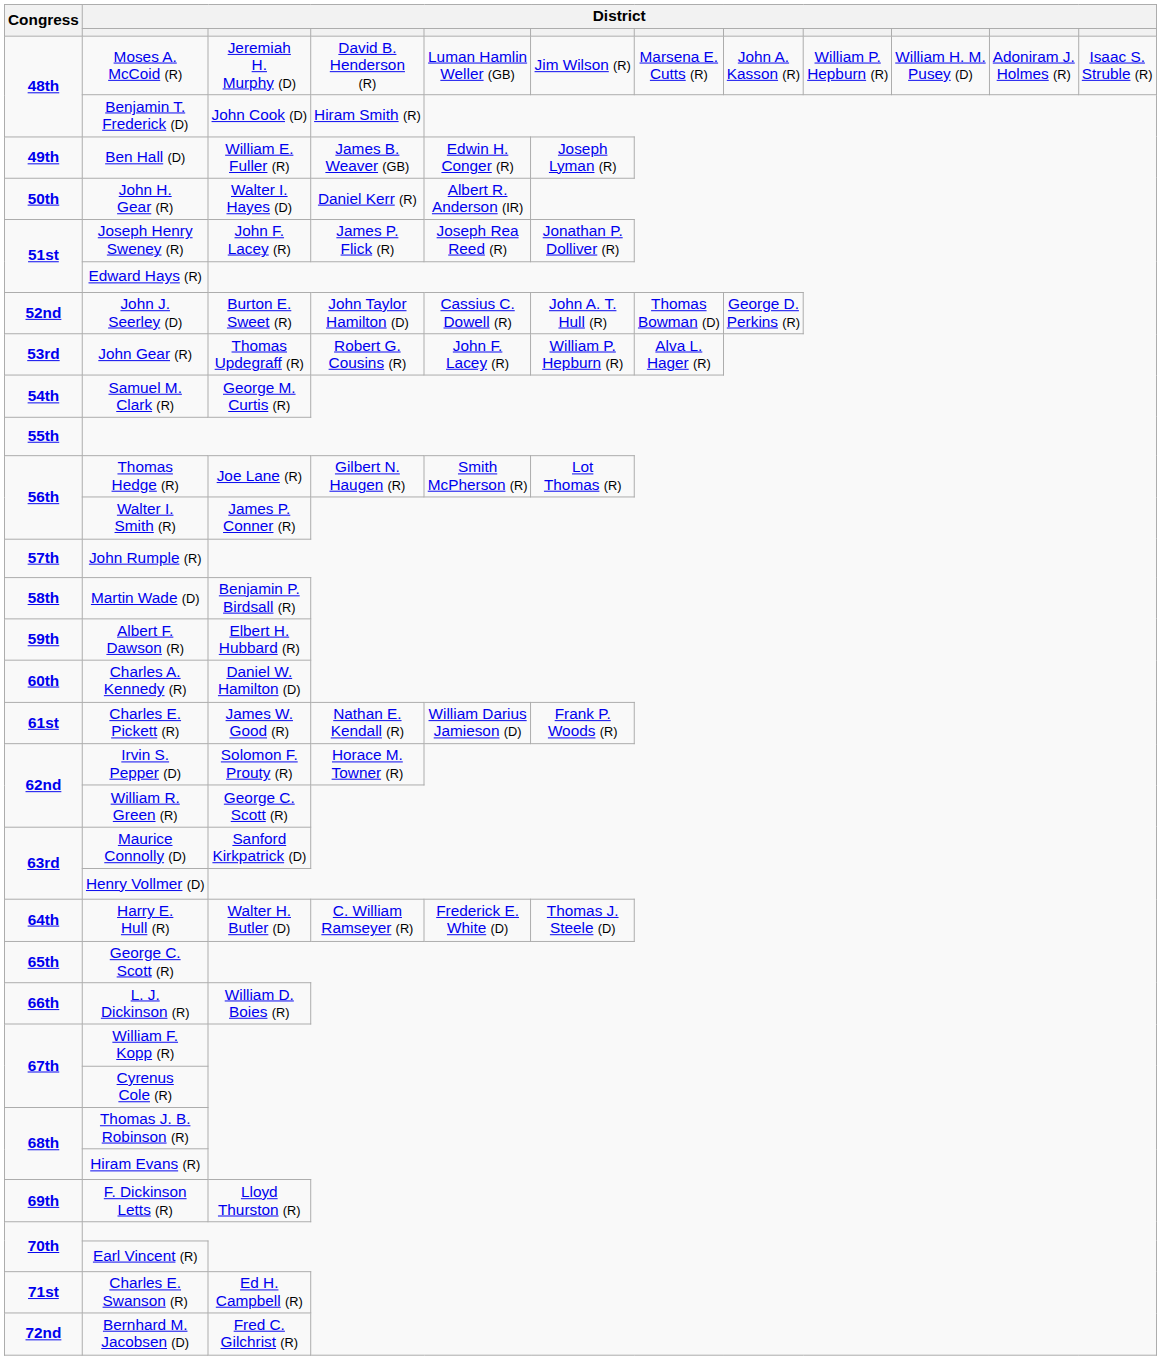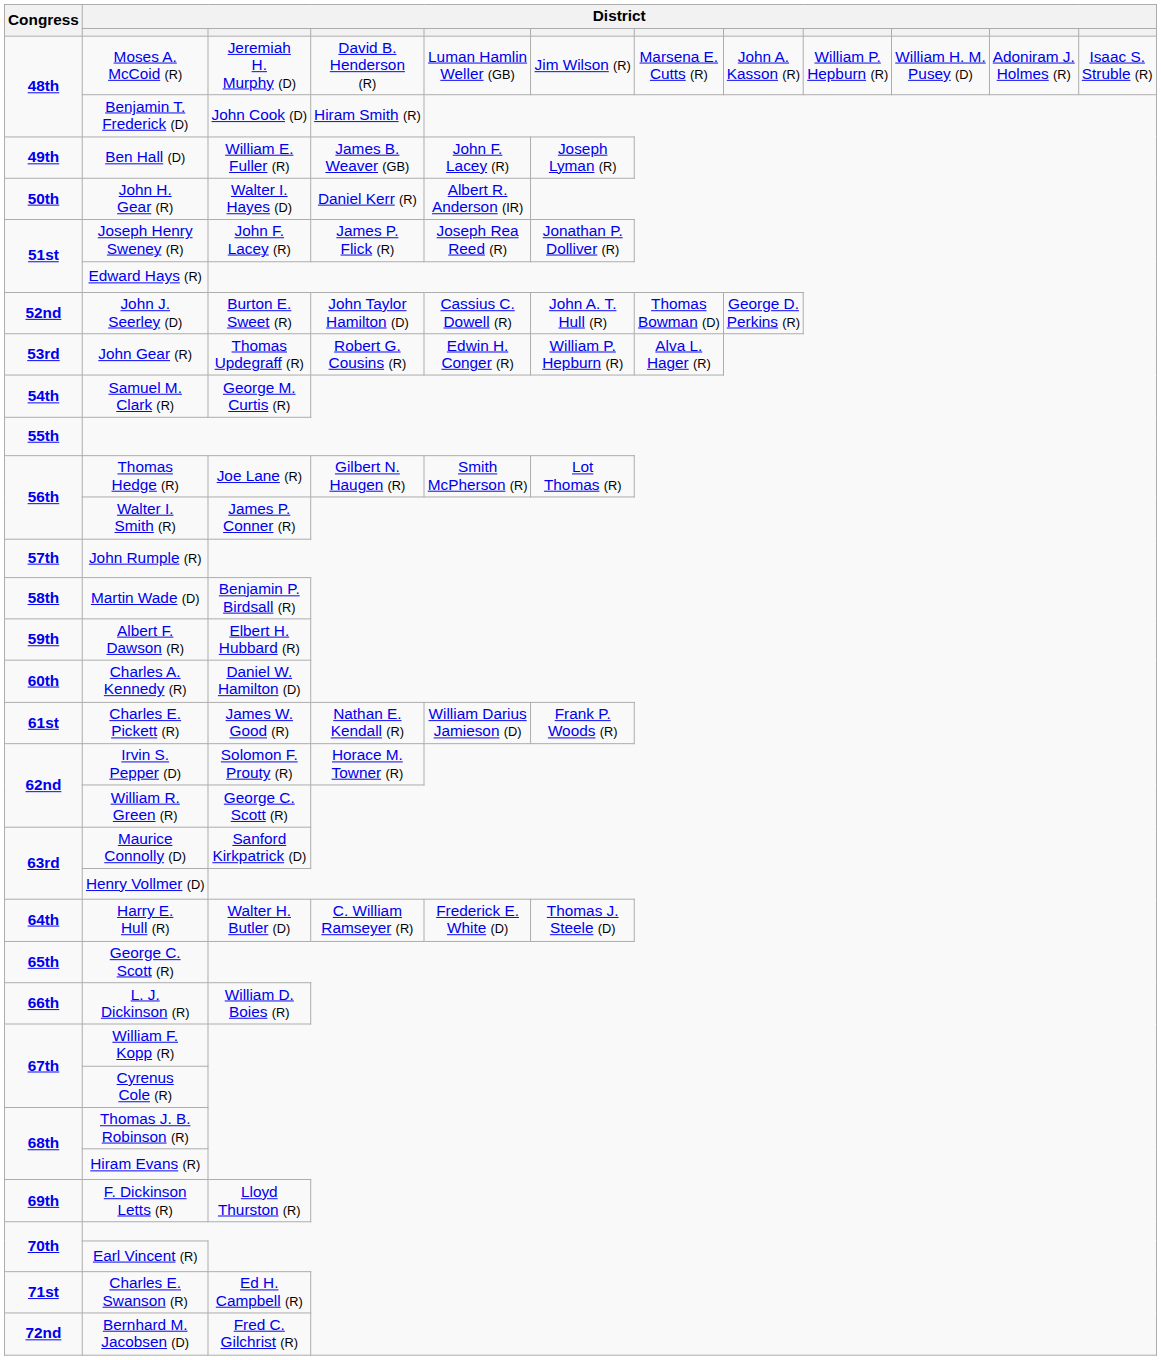 <table class="wikitable sticky-header-multi sortable" style="text-align:center">
 <tr>
 <th rowspan=2 class=unsortable>Congress</th>
 <th colspan=11>District</th>
 </tr>
 <tr>
 <th class=unsortable></th>
 <th class=unsortable></th>
 <th class=unsortable></th>
 <th class=unsortable></th>
 <th class=unsortable></th>
 <th class=unsortable></th>
 <th class=unsortable></th>
 <th class=unsortable></th>
 <th class=unsortable></th>
 <th class=unsortable></th>
 <th class=unsortable></th>
 </tr>
 <tr style="height:2em">
 <td rowspan=2><strong><a href='#'>48th</a></strong> </td>
 <td><a href='#'>Moses A.<br>McCoid</a> <small>(R)</small></td>
 <td><a href='#'>Jeremiah<br>H.<br>Murphy</a> <small>(D)</small></td>
 <td><a href='#'>David B.<br>Henderson</a><br><small>(R)</small></td>
 <td><a href='#'>Luman Hamlin<br>Weller</a> <small>(GB)</small></td>
 <td><a href='#'>Jim Wilson</a> <small>(R)</small></td>
 <td><a href='#'>Marsena E.<br>Cutts</a> <small>(R)</small></td>
 <td><a href='#'>John A.<br>Kasson</a> <small>(R)</small></td>
 <td><a href='#'>William P.<br>Hepburn</a> <small>(R)</small></td>
 <td><a href='#'>William H. M.<br>Pusey</a> <small>(D)</small></td>
 <td><a href='#'>Adoniram J.<br>Holmes</a> <small>(R)</small></td>
 <td><a href='#'>Isaac S.<br>Struble</a> <small>(R)</small></td>
 </tr>
 <tr style="height:2em">
 <td><a href='#'>Benjamin T.<br>Frederick</a> <small>(D)</small></td>
 <td><a href='#'>John Cook</a> <small>(D)</small></td>
 <td><a href='#'>Hiram Smith</a> <small>(R)</small></td>
 </tr>
 <tr style="height:2.5em">
 <td><strong><a href='#'>49th</a></strong> </td>
 <td><a href='#'>Ben Hall</a> <small>(D)</small></td>
 <td><a href='#'>William E.<br>Fuller</a> <small>(R)</small></td>
 <td><a href='#'>James B.<br>Weaver</a> <small>(GB)</small></td>
-<td><a href='#'>Edwin H.<br>Conger</a> <small>(R)</small></td>
+<td><a href='#'>John F.<br>Lacey</a> <small>(R)</small></td>
 <td><a href='#'>Joseph<br>Lyman</a> <small>(R)</small></td>
 </tr>
 <tr style="height:2.5em">
 <td><strong><a href='#'>50th</a></strong> </td>
 <td><a href='#'>John H.<br>Gear</a> <small>(R)</small></td>
 <td><a href='#'>Walter I.<br>Hayes</a> <small>(D)</small></td>
 <td><a href='#'>Daniel Kerr</a> <small>(R)</small></td>
 <td><a href='#'>Albert R.<br>Anderson</a> <small>(IR)</small></td>
 </tr>
 <tr style="height:1.25em">
 <td rowspan=2><strong><a href='#'>51st</a></strong> </td>
 <td><a href='#'>Joseph Henry<br>Sweney</a> <small>(R)</small></td>
 <td><a href='#'>John F.<br>Lacey</a> <small>(R)</small></td>
 <td><a href='#'>James P.<br>Flick</a> <small>(R)</small></td>
 <td><a href='#'>Joseph Rea<br>Reed</a> <small>(R)</small></td>
 <td><a href='#'>Jonathan P.<br>Dolliver</a> <small>(R)</small></td>
 </tr>
 <tr style="height:2em">
 <td><a href='#'>Edward Hays</a> <small>(R)</small></td>
 </tr>
 <tr style="height:2.5em">
 <td><strong><a href='#'>52nd</a></strong> </td>
 <td><a href='#'>John J.<br>Seerley</a> <small>(D)</small></td>
 <td><a href='#'>Burton E.<br>Sweet</a> <small>(R)</small></td>
 <td><a href='#'>John Taylor<br>Hamilton</a> <small>(D)</small></td>
 <td><a href='#'>Cassius C.<br>Dowell</a> <small>(R)</small></td>
 <td><a href='#'>John A. T.<br>Hull</a> <small>(R)</small></td>
 <td><a href='#'>Thomas<br>Bowman</a> <small>(D)</small></td>
 <td><a href='#'>George D.<br>Perkins</a> <small>(R)</small></td>
 </tr>
 <tr style="height:2.5em">
 <td><strong><a href='#'>53rd</a></strong> </td>
 <td><a href='#'>John Gear</a> <small>(R)</small></td>
 <td><a href='#'>Thomas<br>Updegraff</a> <small>(R)</small></td>
 <td><a href='#'>Robert G.<br>Cousins</a> <small>(R)</small></td>
-<td><a href='#'>John F.<br>Lacey</a> <small>(R)</small></td>
+<td><a href='#'>Edwin H.<br>Conger</a> <small>(R)</small></td>
 <td><a href='#'>William P.<br>Hepburn</a> <small>(R)</small></td>
 <td><a href='#'>Alva L.<br>Hager</a> <small>(R)</small></td>
 </tr>
 <tr style="height:2.5em">
 <td><strong><a href='#'>54th</a></strong> </td>
 <td><a href='#'>Samuel M.<br>Clark</a> <small>(R)</small></td>
 <td><a href='#'>George M.<br>Curtis</a> <small>(R)</small></td>
 </tr>
 <tr style="height:2.5em">
 <td><strong><a href='#'>55th</a></strong> </td>
 </tr>
 <tr style="height:2em">
 <td rowspan=2><strong><a href='#'>56th</a></strong> </td>
 <td><a href='#'>Thomas<br>Hedge</a> <small>(R)</small></td>
 <td><a href='#'>Joe Lane</a> <small>(R)</small></td>
 <td><a href='#'>Gilbert N.<br>Haugen</a> <small>(R)</small></td>
 <td><a href='#'>Smith<br>McPherson</a> <small>(R)</small></td>
 <td><a href='#'>Lot<br>Thomas</a> <small>(R)</small></td>
 </tr>
 <tr style="height:1.25em">
 <td><a href='#'>Walter I.<br>Smith</a> <small>(R)</small></td>
 <td><a href='#'>James P.<br>Conner</a> <small>(R)</small></td>
 </tr>
 <tr style="height:2.5em">
 <td><strong><a href='#'>57th</a></strong> </td>
 <td><a href='#'>John Rumple</a> <small>(R)</small></td>
 </tr>
 <tr style="height:2.5em">
 <td><strong><a href='#'>58th</a></strong> </td>
 <td><a href='#'>Martin Wade</a> <small>(D)</small></td>
 <td><a href='#'>Benjamin P.<br>Birdsall</a> <small>(R)</small></td>
 </tr>
 <tr style="height:2.5em">
 <td><strong><a href='#'>59th</a></strong> </td>
 <td><a href='#'>Albert F.<br>Dawson</a> <small>(R)</small></td>
 <td><a href='#'>Elbert H.<br>Hubbard</a> <small>(R)</small></td>
 </tr>
 <tr style="height:2.5em">
 <td><strong><a href='#'>60th</a></strong> </td>
 <td><a href='#'>Charles A.<br>Kennedy</a> <small>(R)</small></td>
 <td><a href='#'>Daniel W.<br>Hamilton</a> <small>(D)</small></td>
 </tr>
 <tr style="height:2.5em">
 <td><strong><a href='#'>61st</a></strong> </td>
 <td><a href='#'>Charles E.<br>Pickett</a> <small>(R)</small></td>
 <td><a href='#'>James W.<br>Good</a> <small>(R)</small></td>
 <td><a href='#'>Nathan E.<br>Kendall</a> <small>(R)</small></td>
 <td><a href='#'>William Darius<br>Jamieson</a> <small>(D)</small></td>
 <td><a href='#'>Frank P.<br>Woods</a> <small>(R)</small></td>
 </tr>
 <tr style="height:1.25em">
 <td rowspan=2><strong><a href='#'>62nd</a></strong> </td>
 <td><a href='#'>Irvin S.<br>Pepper</a> <small>(D)</small></td>
 <td><a href='#'>Solomon F.<br>Prouty</a> <small>(R)</small></td>
 <td><a href='#'>Horace M.<br>Towner</a> <small>(R)</small></td>
 </tr>
 <tr style="height:1.25em">
 <td><a href='#'>William R.<br>Green</a> <small>(R)</small></td>
 <td><a href='#'>George C.<br>Scott</a> <small>(R)</small></td>
 </tr>
 <tr style="height:1.25em">
 <td rowspan=2><strong><a href='#'>63rd</a></strong> </td>
 <td><a href='#'>Maurice<br>Connolly</a> <small>(D)</small></td>
 <td><a href='#'>Sanford<br>Kirkpatrick</a> <small>(D)</small></td>
 </tr>
 <tr style="height:2em">
 <td><a href='#'>Henry Vollmer</a> <small>(D)</small></td>
 </tr>
 <tr style="height:2.5em">
 <td><strong><a href='#'>64th</a></strong> </td>
 <td><a href='#'>Harry E.<br>Hull</a> <small>(R)</small></td>
 <td><a href='#'>Walter H.<br>Butler</a> <small>(D)</small></td>
 <td><a href='#'>C. William<br>Ramseyer</a> <small>(R)</small></td>
 <td><a href='#'>Frederick E.<br>White</a> <small>(D)</small></td>
 <td><a href='#'>Thomas J.<br>Steele</a> <small>(D)</small></td>
 </tr>
 <tr style="height:2.5em">
 <td><strong><a href='#'>65th</a></strong> </td>
 <td><a href='#'>George C.<br>Scott</a> <small>(R)</small></td>
 </tr>
 <tr style="height:2.5em">
 <td><strong><a href='#'>66th</a></strong> </td>
 <td><a href='#'>L. J.<br>Dickinson</a> <small>(R)</small></td>
 <td><a href='#'>William D.<br>Boies</a> <small>(R)</small></td>
 </tr>
 <tr style="height:1.25em">
 <td rowspan=2><strong><a href='#'>67th</a></strong> </td>
 <td><a href='#'>William F.<br>Kopp</a> <small>(R)</small></td>
 </tr>
 <tr style="height:1.25em">
 <td><a href='#'>Cyrenus<br>Cole</a> <small>(R)</small></td>
 </tr>
 <tr style="height:1.25em">
 <td rowspan=2><strong><a href='#'>68th</a></strong> </td>
 <td><a href='#'>Thomas J. B.<br>Robinson</a> <small>(R)</small></td>
 </tr>
 <tr style="height:2em">
 <td><a href='#'>Hiram Evans</a> <small>(R)</small></td>
 </tr>
 <tr style="height:2.5em">
 <td><strong><a href='#'>69th</a></strong> </td>
 <td><a href='#'>F. Dickinson<br>Letts</a> <small>(R)</small></td>
 <td><a href='#'>Lloyd<br>Thurston</a> <small>(R)</small></td>
 </tr>
 <tr style="height:1.25em">
 <td rowspan=2><strong><a href='#'>70th</a></strong> </td>
 </tr>
 <tr style="height:2em">
 <td><a href='#'>Earl Vincent</a> <small>(R)</small></td>
 </tr>
 <tr style="height:2.5em">
 <td><strong><a href='#'>71st</a></strong> </td>
 <td><a href='#'>Charles E.<br>Swanson</a> <small>(R)</small></td>
 <td><a href='#'>Ed H.<br>Campbell</a> <small>(R)</small></td>
 </tr>
 <tr style="height:2.5em">
 <td><strong><a href='#'>72nd</a></strong> </td>
 <td><a href='#'>Bernhard M.<br>Jacobsen</a> <small>(D)</small></td>
 <td><a href='#'>Fred C.<br>Gilchrist</a> <small>(R)</small></td>
 </tr>
 </table>
